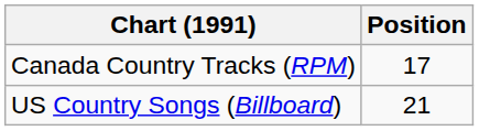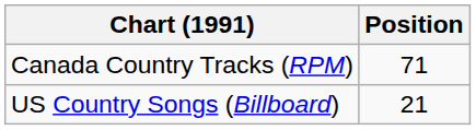 <table class="wikitable sortable">
 <tr>
 <th scope="col">Chart (1991)</th>
 <th scope="col">Position</th>
 </tr>
 <tr>
 <td>Canada Country Tracks (<em><a href='#'>RPM</a></em>)</td>
-<td align="center">17</td>
+<td align="center">71</td>
 </tr>
 <tr>
 <td>US <a href='#'>Country Songs</a> (<em><a href='#'>Billboard</a></em>)</td>
 <td align="center">21</td>
 </tr>
 </table>
